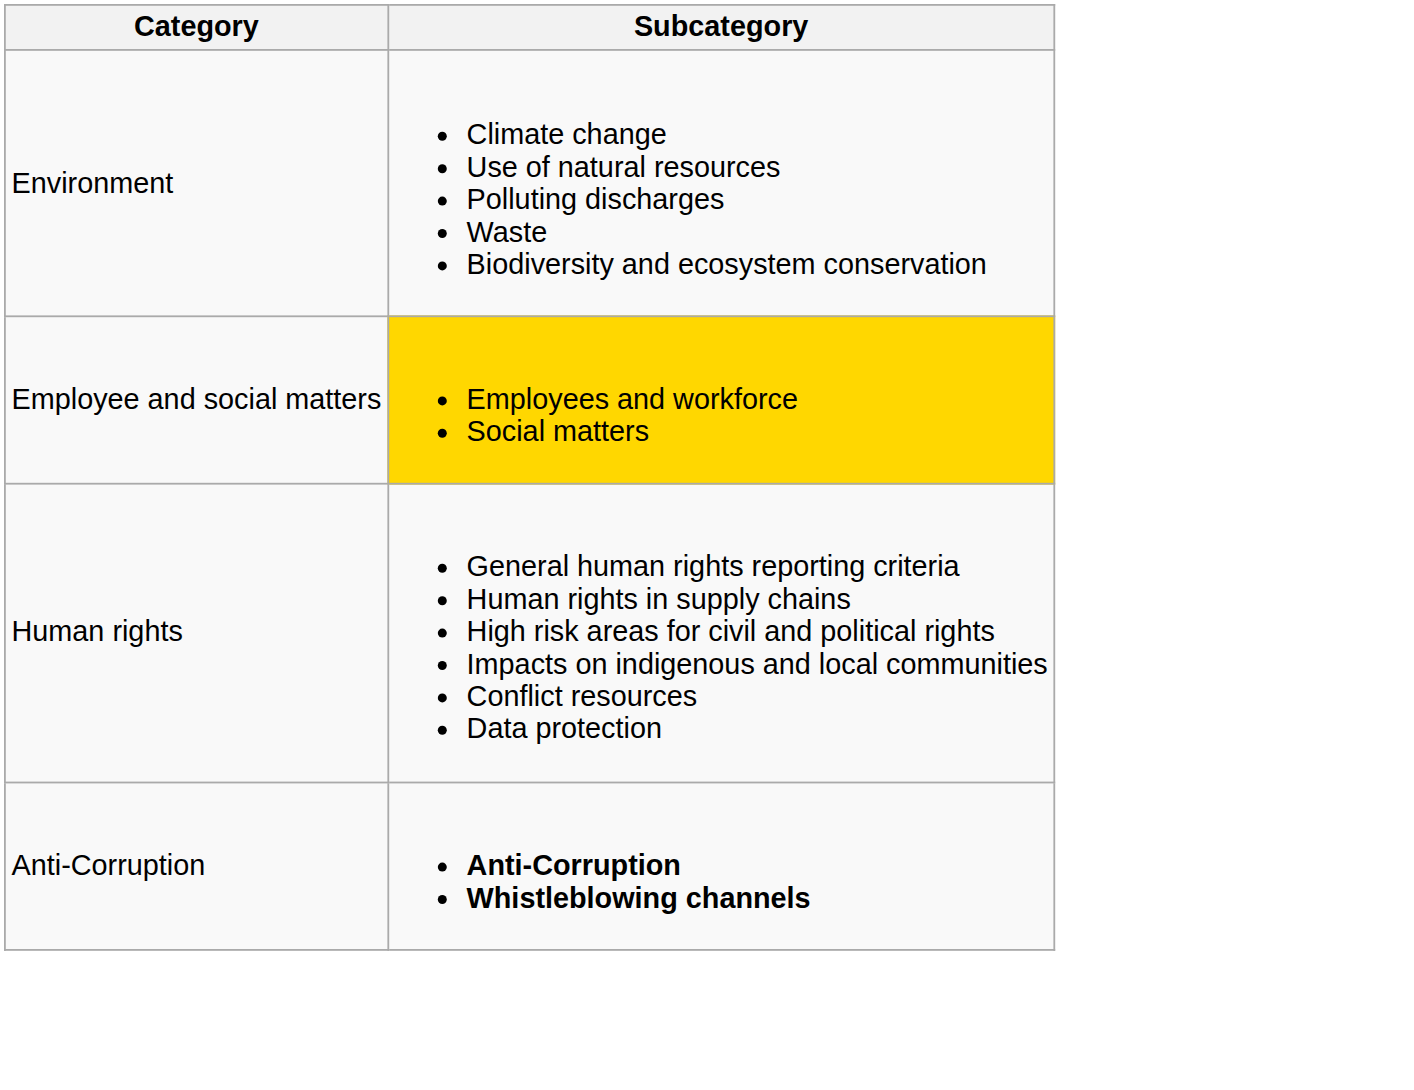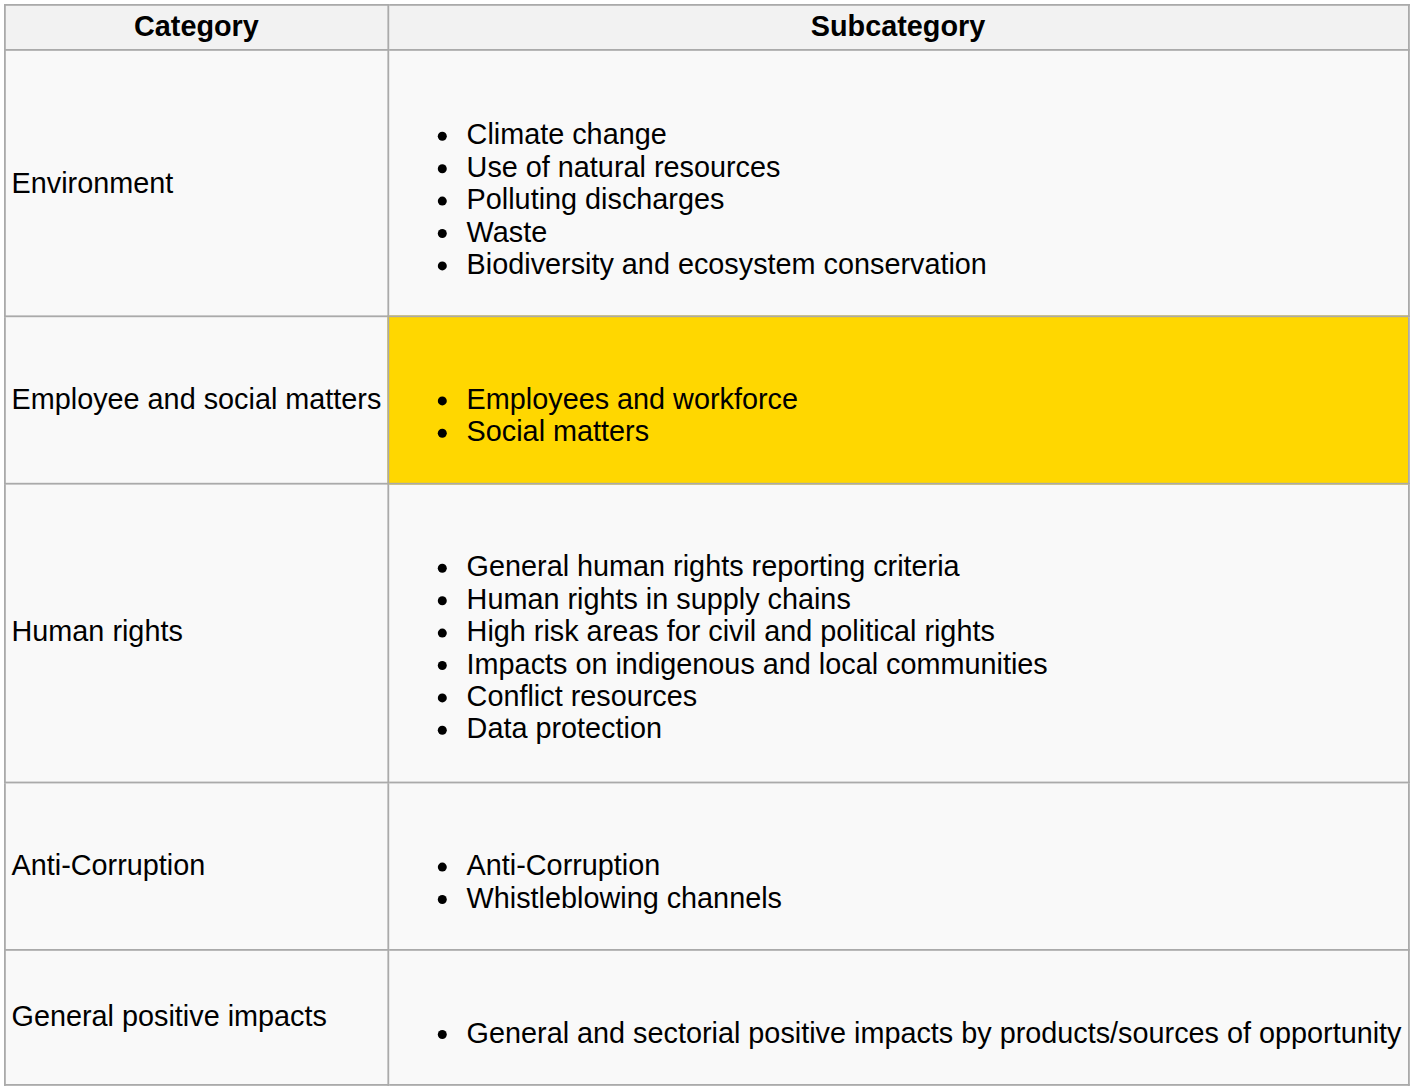 <table class="wikitable">
 <tr>
 <th>Category</th>
 <th>Subcategory</th>
 </tr>
 <tr>
 <td>Environment</td>
 <td><br><ul><li>Climate change</li><li>Use of natural resources</li><li>Polluting discharges</li><li>Waste</li><li>Biodiversity and ecosystem conservation</li></ul></td>
 </tr>
 <tr>
 <td>Employee and social matters</td>
 <td style="background: gold;"><br><ul><li>Employees and workforce</li><li>Social matters</li></ul></td>
 </tr>
 <tr>
 <td>Human rights</td>
 <td><br><ul><li>General human rights reporting criteria</li><li>Human rights in supply chains</li><li>High risk areas for civil and political rights</li><li>Impacts on indigenous and local communities</li><li>Conflict resources</li><li>Data protection</li></ul></td>
 </tr>
 <tr>
 <td>Anti-Corruption</td>
-<td><strong><br><ul><li>Anti-Corruption</li><li>Whistleblowing channels</li></ul></strong></td>
+<td><br><ul><li>Anti-Corruption</li><li>Whistleblowing channels</li></ul></td>
+</tr>
+<tr>
+<td>General positive impacts</td>
+<td><br><ul><li>General and sectorial positive impacts by products/sources of opportunity</li></ul></td>
 </tr>
 </table>
